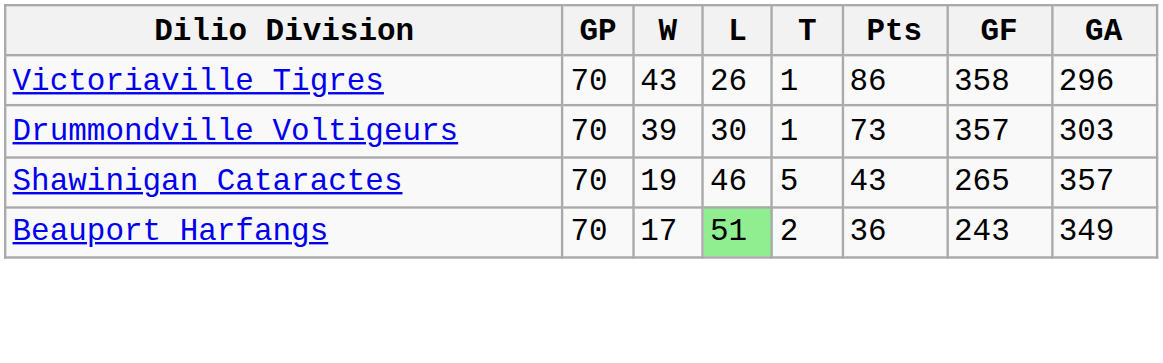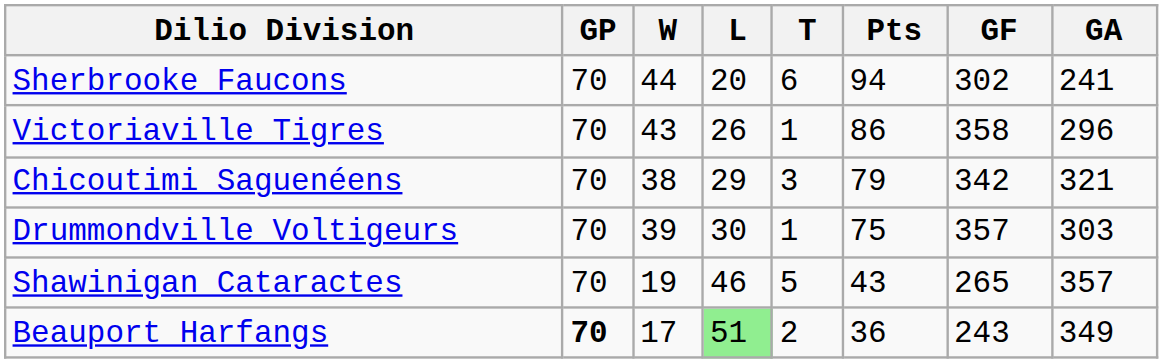 <table class="wikitable">
 <tr>
 <th bgcolor="#DDDDFF" width="40%">Dilio Division</th>
 <th bgcolor="#DDDDFF" width="5%">GP</th>
 <th bgcolor="#DDDDFF" width="5%">W</th>
 <th bgcolor="#DDDDFF" width="5%">L</th>
 <th bgcolor="#DDDDFF" width="5%">T</th>
 <th bgcolor="#DDDDFF" width="7.5%">Pts</th>
 <th bgcolor="#DDDDFF" width="7.5%">GF</th>
 <th bgcolor="#DDDDFF" width="7.5%">GA</th>
 </tr>
 <tr>
+<td><a href='#'>Sherbrooke Faucons</a></td>
+<td>70</td>
+<td>44</td>
+<td>20</td>
+<td>6</td>
+<td>94</td>
+<td>302</td>
+<td>241</td>
+</tr>
+<tr>
 <td><a href='#'>Victoriaville Tigres</a></td>
 <td>70</td>
 <td>43</td>
 <td>26</td>
 <td>1</td>
 <td>86</td>
 <td>358</td>
 <td>296</td>
 </tr>
 <tr>
+<td><a href='#'>Chicoutimi Saguenéens</a></td>
+<td>70</td>
+<td>38</td>
+<td>29</td>
+<td>3</td>
+<td>79</td>
+<td>342</td>
+<td>321</td>
+</tr>
+<tr>
 <td><a href='#'>Drummondville Voltigeurs</a></td>
 <td>70</td>
 <td>39</td>
 <td>30</td>
 <td>1</td>
-<td>73</td>
+<td>75</td>
 <td>357</td>
 <td>303</td>
 </tr>
 <tr>
 <td><a href='#'>Shawinigan Cataractes</a></td>
 <td>70</td>
 <td>19</td>
 <td>46</td>
 <td>5</td>
 <td>43</td>
 <td>265</td>
 <td>357</td>
 </tr>
 <tr>
 <td><a href='#'>Beauport Harfangs</a></td>
-<td>70</td>
+<td><strong>70</strong></td>
 <td>17</td>
 <td style="background: lightgreen;">51</td>
 <td>2</td>
 <td>36</td>
 <td>243</td>
 <td>349</td>
 </tr>
 </table>
